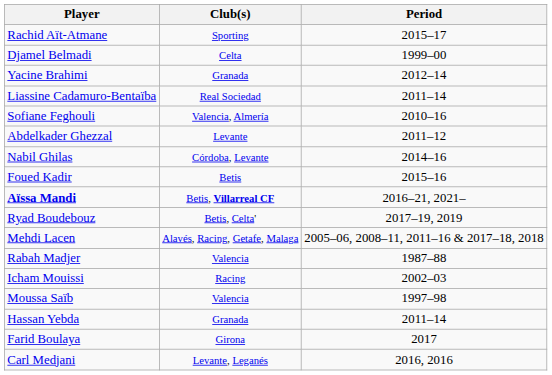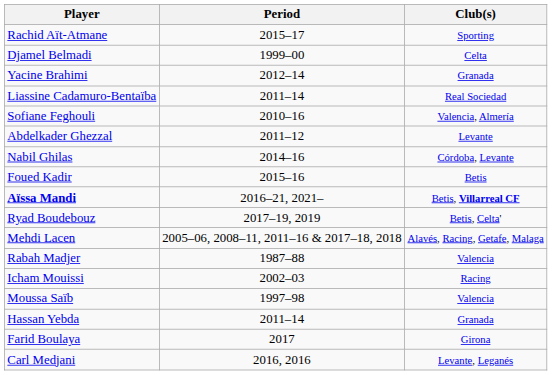 <table class="wikitable collapsible collapsed" style="text-align:center">
 <tr>
 <th scope="col">Player</th>
+<th scope="col">Period</th>
 <th scope="col" class="unsortable">Club(s)</th>
-<th scope="col">Period</th>
 </tr>
 <tr>
 <td align="left"><a href='#'>Rachid Aït-Atmane</a></td>
+<td>2015–17</td>
 <td><small><a href='#'>Sporting</a></small></td>
-<td>2015–17</td>
 </tr>
 <tr>
 <td align="left"><a href='#'>Djamel Belmadi</a></td>
+<td>1999–00</td>
 <td><small><a href='#'>Celta</a></small></td>
-<td>1999–00</td>
 </tr>
 <tr>
 <td align="left"><a href='#'>Yacine Brahimi</a></td>
+<td>2012–14</td>
 <td><small><a href='#'>Granada</a></small></td>
-<td>2012–14</td>
 </tr>
 <tr>
 <td align="left"><a href='#'>Liassine Cadamuro-Bentaïba</a></td>
+<td>2011–14</td>
 <td><small><a href='#'>Real Sociedad</a></small></td>
-<td>2011–14</td>
 </tr>
 <tr>
 <td align="left"><a href='#'>Sofiane Feghouli</a></td>
+<td>2010–16</td>
 <td><small><a href='#'>Valencia</a>, <a href='#'>Almería</a></small></td>
-<td>2010–16</td>
 </tr>
 <tr>
 <td align="left"><a href='#'>Abdelkader Ghezzal</a></td>
+<td>2011–12</td>
 <td><small><a href='#'>Levante</a></small></td>
-<td>2011–12</td>
 </tr>
 <tr>
 <td align="left"><a href='#'>Nabil Ghilas</a></td>
+<td>2014–16</td>
 <td><small><a href='#'>Córdoba</a>, <a href='#'>Levante</a></small></td>
-<td>2014–16</td>
 </tr>
 <tr>
 <td align="left"><a href='#'>Foued Kadir</a></td>
+<td>2015–16</td>
 <td><small><a href='#'>Betis</a></small></td>
-<td>2015–16</td>
 </tr>
 <tr>
 <td align="left"><strong><a href='#'>Aïssa Mandi</a></strong></td>
+<td>2016–21, 2021–</td>
 <td><small><a href='#'>Betis</a>, <strong><a href='#'>Villarreal CF</a></strong></small></td>
-<td>2016–21, 2021–</td>
 </tr>
 <tr>
 <td align="left"><a href='#'>Ryad Boudebouz</a></td>
+<td>2017–19, 2019</td>
 <td><small><a href='#'>Betis</a>, <a href='#'>Celta</a>'</small></td>
-<td>2017–19, 2019</td>
 </tr>
 <tr>
 <td align="left"><a href='#'>Mehdi Lacen</a></td>
+<td>2005–06, 2008–11, 2011–16 & 2017–18, 2018</td>
 <td><small><a href='#'>Alavés</a>, <a href='#'>Racing</a>, <a href='#'>Getafe</a>, <a href='#'>Malaga</a></small></td>
-<td>2005–06, 2008–11, 2011–16 & 2017–18, 2018</td>
 </tr>
 <tr>
 <td align="left"><a href='#'>Rabah Madjer</a></td>
+<td>1987–88</td>
 <td><small><a href='#'>Valencia</a></small></td>
-<td>1987–88</td>
 </tr>
 <tr>
 <td align="left"><a href='#'>Icham Mouissi</a></td>
+<td>2002–03</td>
 <td><small><a href='#'>Racing</a></small></td>
-<td>2002–03</td>
 </tr>
 <tr>
 <td align="left"><a href='#'>Moussa Saïb</a></td>
+<td>1997–98</td>
 <td><small><a href='#'>Valencia</a></small></td>
-<td>1997–98</td>
 </tr>
 <tr>
 <td align="left"><a href='#'>Hassan Yebda</a></td>
+<td>2011–14</td>
 <td><small><a href='#'>Granada</a></small></td>
-<td>2011–14</td>
 </tr>
 <tr>
 <td align="left"><a href='#'>Farid Boulaya</a></td>
+<td>2017</td>
 <td><small><a href='#'>Girona</a></small></td>
-<td>2017</td>
 </tr>
 <tr>
 <td align="left"><a href='#'>Carl Medjani</a></td>
+<td>2016, 2016</td>
 <td><small><a href='#'>Levante</a>, <a href='#'>Leganés</a></small></td>
-<td>2016, 2016</td>
 </tr>
 </table>
